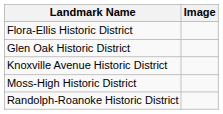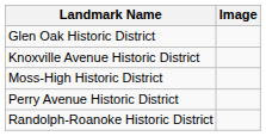 <table class="wikitable">
 <tr>
 <th>Landmark Name</th>
 <th>Image</th>
-</tr>
-<tr>
-<td>Flora-Ellis Historic District</td>
-<td></td>
 </tr>
 <tr>
 <td>Glen Oak Historic District</td>
 <td></td>
 </tr>
 <tr>
 <td>Knoxville Avenue Historic District</td>
 <td></td>
 </tr>
 <tr>
 <td>Moss-High Historic District</td>
 <td></td>
 </tr>
 <tr>
+<td>Perry Avenue Historic District</td>
+<td></td>
+</tr>
+<tr>
 <td>Randolph-Roanoke Historic District</td>
 <td></td>
 </tr>
 </table>
